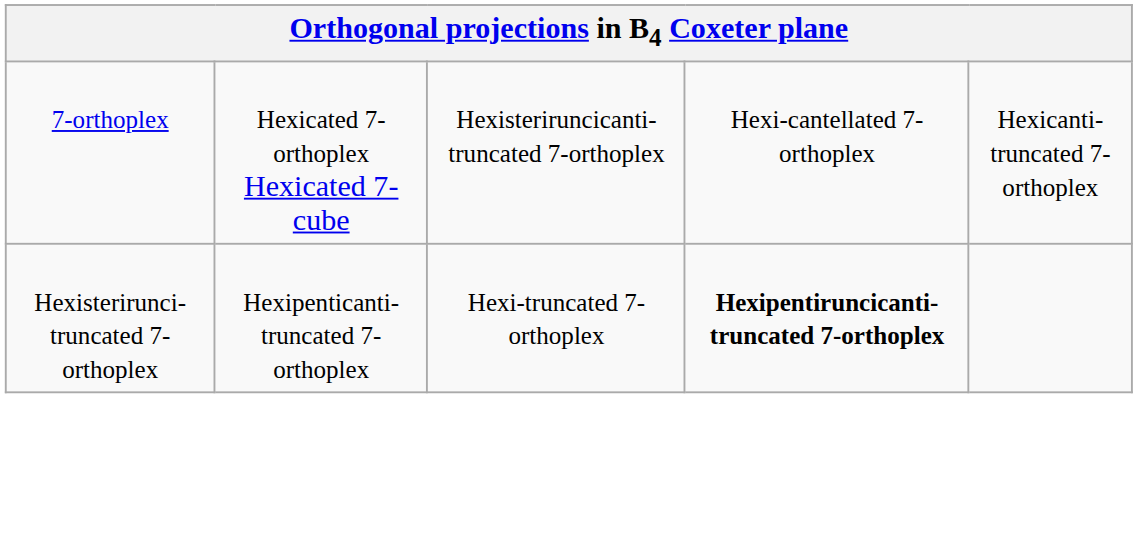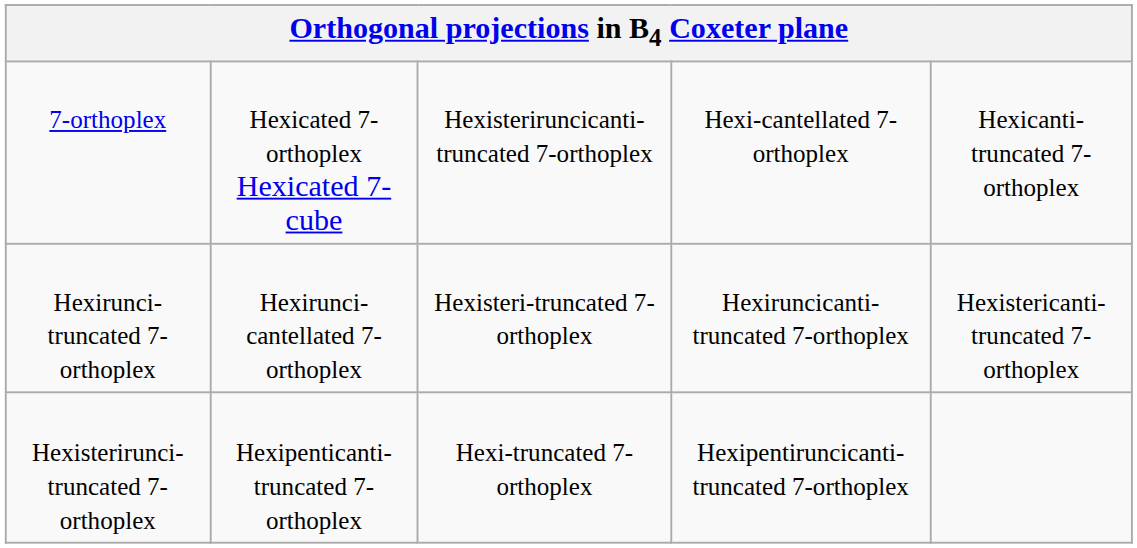 <table class=wikitable align=right width=600>
 <tr align=center valign=top>
 <th colspan=5><a href='#'>Orthogonal projections</a> in B<sub>4</sub> <a href='#'>Coxeter plane</a></th>
 </tr>
 <tr align=center valign=top>
 <td><br><small><a href='#'>7-orthoplex</a></small><br></td>
 <td><br><small>Hexicated 7-orthoplex</small><br><a href='#'>Hexicated 7-cube</a><br></td>
 <td><br><small>Hexisteriruncicanti-truncated 7-orthoplex</small><br></td>
 <td><br><small>Hexi-cantellated 7-orthoplex</small><br></td>
 <td><br><small>Hexicanti-truncated 7-orthoplex</small><br></td>
 </tr>
 <tr align=center valign=top>
+<td><br><small>Hexirunci-truncated 7-orthoplex</small><br></td>
+<td><br><small>Hexirunci-cantellated 7-orthoplex</small><br></td>
+<td><br><small>Hexisteri-truncated 7-orthoplex</small><br></td>
+<td><br><small>Hexiruncicanti-truncated 7-orthoplex</small><br></td>
+<td><br><small>Hexistericanti-truncated 7-orthoplex</small><br></td>
+</tr>
+<tr align=center valign=top>
 <td><br><small>Hexisterirunci-truncated 7-orthoplex</small><br></td>
 <td><br><small>Hexipenticanti-truncated 7-orthoplex</small><br></td>
 <td><br><small>Hexi-truncated 7-orthoplex</small><br></td>
-<td><strong><br><small>Hexipentiruncicanti-truncated 7-orthoplex</small><br></strong></td>
+<td><br><small>Hexipentiruncicanti-truncated 7-orthoplex</small><br></td>
 </tr>
 </table>
